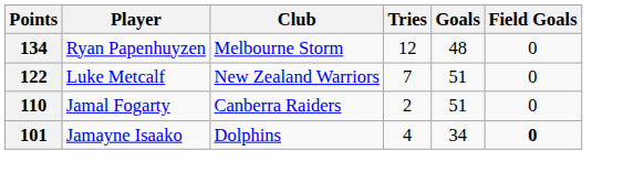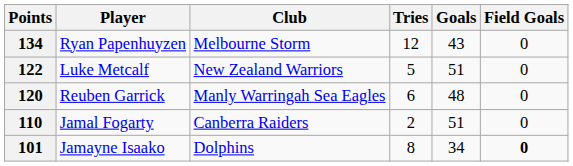 <table class="wikitable" style="text-align:left;">
 <tr>
 <th>Points</th>
 <th>Player</th>
 <th>Club</th>
 <th>Tries</th>
 <th>Goals</th>
 <th>Field Goals</th>
 </tr>
 <tr>
 <th>134</th>
 <td><a href='#'>Ryan Papenhuyzen</a></td>
 <td><a href='#'>Melbourne Storm</a></td>
 <td align=center>12</td>
-<td align=center>48</td>
+<td align=center>43</td>
 <td align=center>0</td>
 </tr>
 <tr>
 <th>122</th>
 <td><a href='#'>Luke Metcalf</a></td>
 <td><a href='#'>New Zealand Warriors</a></td>
-<td align=center>7</td>
+<td align=center>5</td>
 <td align=center>51</td>
+<td align=center>0</td>
+</tr>
+<tr>
+<th>120</th>
+<td><a href='#'>Reuben Garrick</a></td>
+<td><a href='#'>Manly Warringah Sea Eagles</a></td>
+<td align=center>6</td>
+<td align=center>48</td>
 <td align=center>0</td>
 </tr>
 <tr>
 <th>110</th>
 <td><a href='#'>Jamal Fogarty</a></td>
 <td><a href='#'>Canberra Raiders</a></td>
 <td align=center>2</td>
 <td align=center>51</td>
 <td align=center>0</td>
 </tr>
 <tr>
 <th>101</th>
 <td><a href='#'>Jamayne Isaako</a></td>
 <td><a href='#'>Dolphins</a></td>
-<td align=center>4</td>
+<td align=center>8</td>
 <td align=center>34</td>
 <td align=center><strong>0</strong></td>
 </tr>
 </table>
